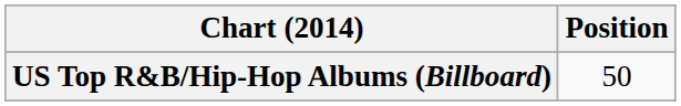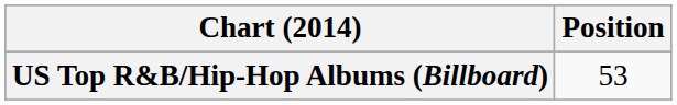 <table class="wikitable plainrowheaders" style="text-align:center">
 <tr>
 <th scope="col">Chart (2014)</th>
 <th scope="col">Position</th>
 </tr>
 <tr>
 <th scope="row">US Top R&B/Hip-Hop Albums (<em>Billboard</em>)</th>
-<td>50</td>
+<td>53</td>
 </tr>
 </table>
